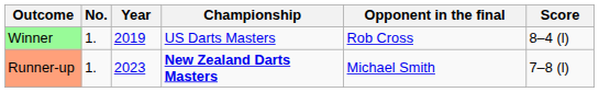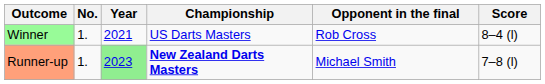 <table class=" sortable wikitable">
 <tr>
 <th style="width:80px;">Outcome</th>
 <th style="width:20px;">No.</th>
 <th style="width:50px;">Year</th>
 <th style="width:200px;">Championship</th>
 <th style="width:200px;">Opponent in the final</th>
 <th style="width:70px;">Score</th>
 </tr>
 <tr style=>
 <td style="background:#98FB98;">Winner</td>
 <td>1.</td>
-<td><a href='#'>2019</a></td>
+<td><a href='#'>2021</a></td>
 <td><a href='#'>US Darts Masters</a></td>
 <td> <a href='#'>Rob Cross</a></td>
 <td>8–4 (l)</td>
 </tr>
 <tr>
 <td style="background:#ffa07a;">Runner-up</td>
 <td>1.</td>
-<td><a href='#'>2023</a></td>
+<td style="background: lightgreen;"><a href='#'>2023</a></td>
 <td><strong><a href='#'>New Zealand Darts Masters</a></strong></td>
 <td> <a href='#'>Michael Smith</a></td>
 <td>7–8 (l)</td>
 </tr>
 </table>
